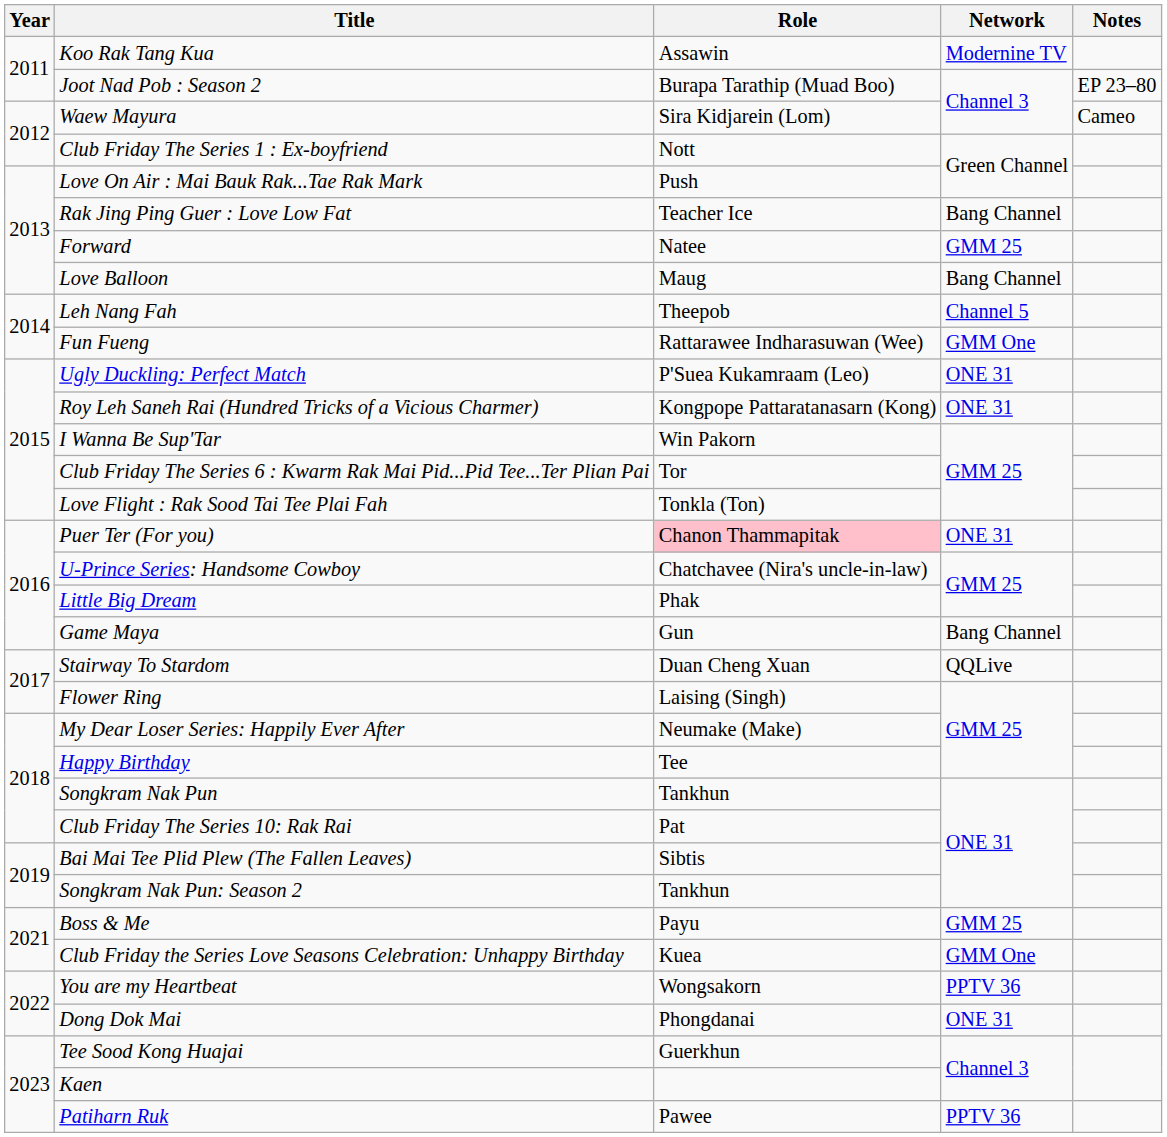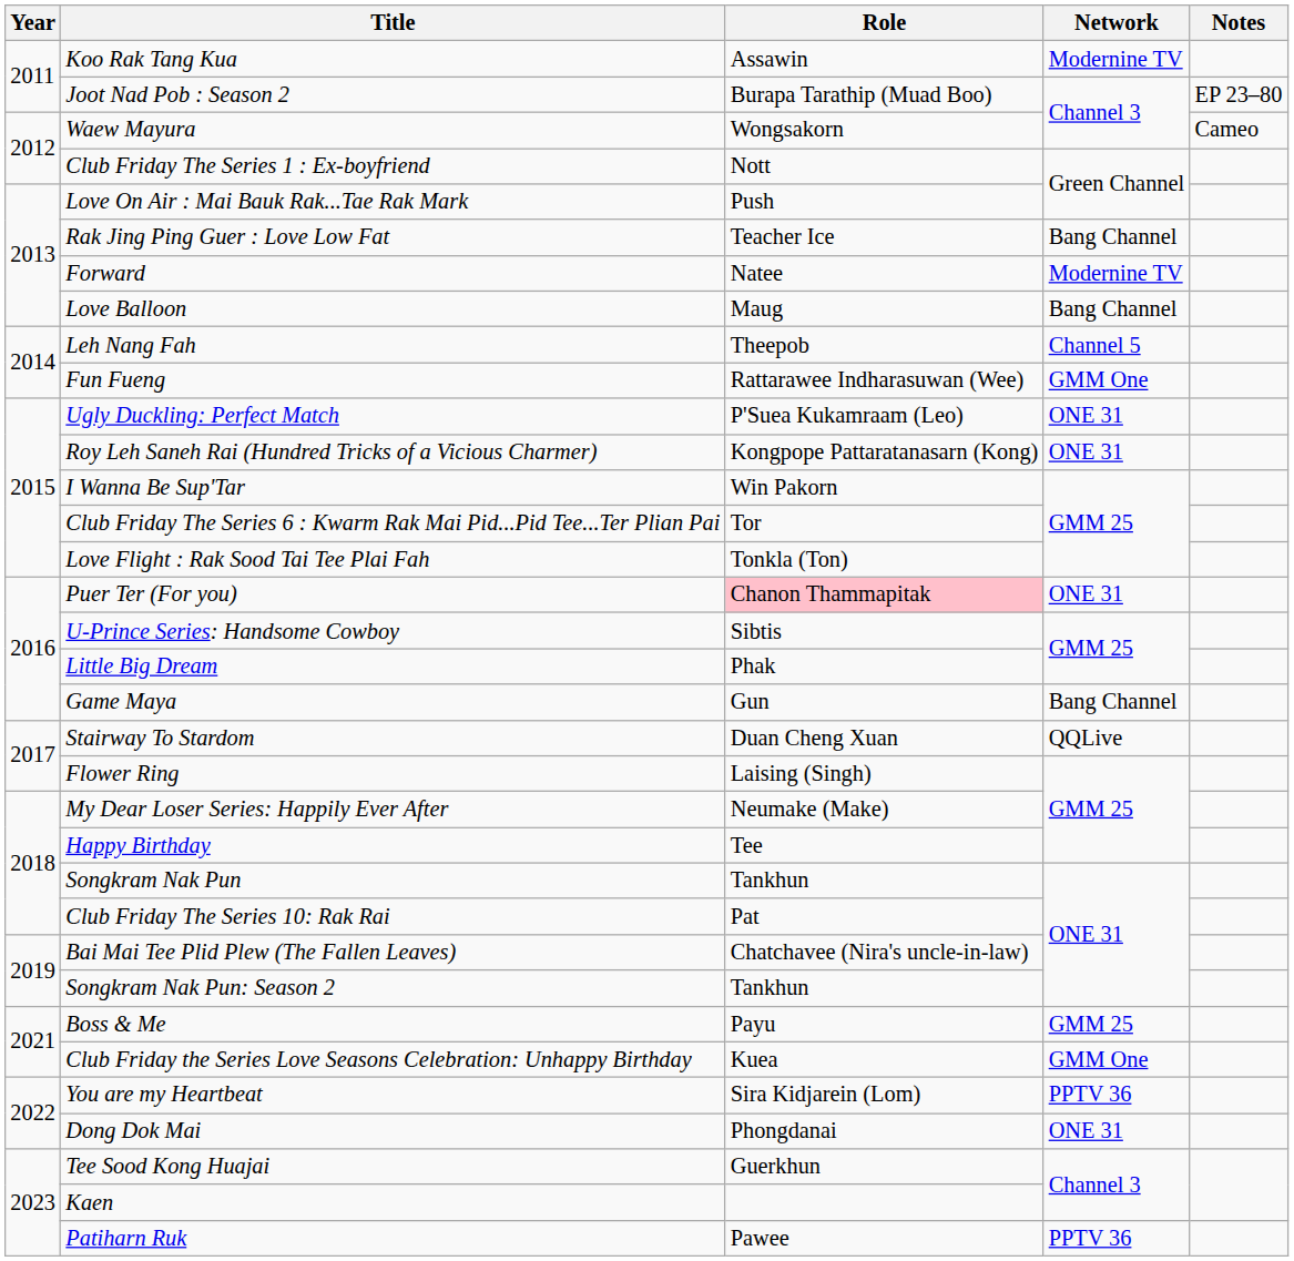 <table class="wikitable sortable">
 <tr>
 <th>Year</th>
 <th>Title</th>
 <th>Role</th>
 <th>Network</th>
 <th class="unsortable">Notes</th>
 </tr>
 <tr>
 <td rowspan="2">2011</td>
 <td><em>Koo Rak Tang Kua</em></td>
 <td>Assawin</td>
 <td><a href='#'>Modernine TV</a></td>
 <td></td>
 </tr>
 <tr>
 <td><em>Joot Nad Pob : Season 2</em></td>
 <td>Burapa Tarathip (Muad Boo)</td>
 <td rowspan="2"><a href='#'>Channel 3</a></td>
 <td>EP 23–80</td>
 </tr>
 <tr>
 <td rowspan="2">2012</td>
 <td><em>Waew Mayura</em></td>
-<td>Sira Kidjarein (Lom)</td>
+<td>Wongsakorn</td>
 <td>Cameo</td>
 </tr>
 <tr>
 <td><em>Club Friday The Series 1 : Ex-boyfriend</em></td>
 <td>Nott</td>
 <td rowspan="2">Green Channel</td>
 <td></td>
 </tr>
 <tr>
 <td rowspan="4">2013</td>
 <td><em>Love On Air : Mai Bauk Rak...Tae Rak Mark</em></td>
 <td>Push</td>
 <td></td>
 </tr>
 <tr>
 <td><em>Rak Jing Ping Guer : Love Low Fat</em></td>
 <td>Teacher Ice</td>
 <td>Bang Channel</td>
 <td></td>
 </tr>
 <tr>
 <td><em>Forward</em></td>
 <td>Natee</td>
-<td><a href='#'>GMM 25</a></td>
+<td><a href='#'>Modernine TV</a></td>
 <td></td>
 </tr>
 <tr>
 <td><em>Love Balloon</em></td>
 <td>Maug</td>
 <td>Bang Channel</td>
 <td></td>
 </tr>
 <tr>
 <td rowspan="2">2014</td>
 <td><em>Leh Nang Fah</em></td>
 <td>Theepob</td>
 <td><a href='#'>Channel 5</a></td>
 <td></td>
 </tr>
 <tr>
 <td><em>Fun Fueng</em></td>
 <td>Rattarawee Indharasuwan (Wee)</td>
 <td><a href='#'>GMM One</a></td>
 <td></td>
 </tr>
 <tr>
 <td rowspan="5">2015</td>
 <td><em><a href='#'>Ugly Duckling: Perfect Match</a></em></td>
 <td>P'Suea Kukamraam (Leo)</td>
 <td><a href='#'>ONE 31</a></td>
 <td></td>
 </tr>
 <tr>
 <td><em>Roy Leh Saneh Rai (Hundred Tricks of a Vicious Charmer)</em></td>
 <td>Kongpope Pattaratanasarn (Kong)</td>
 <td><a href='#'>ONE 31</a></td>
 <td></td>
 </tr>
 <tr>
 <td><em>I Wanna Be Sup'Tar</em></td>
 <td>Win Pakorn</td>
 <td rowspan="3"><a href='#'>GMM 25</a></td>
 <td></td>
 </tr>
 <tr>
 <td><em>Club Friday The Series 6 : Kwarm Rak Mai Pid...Pid Tee...Ter Plian Pai</em></td>
 <td>Tor</td>
 <td></td>
 </tr>
 <tr>
 <td><em>Love Flight : Rak Sood Tai Tee Plai Fah</em></td>
 <td>Tonkla (Ton)</td>
 <td></td>
 </tr>
 <tr>
 <td rowspan="4">2016</td>
 <td><em>Puer Ter (For you)</em></td>
 <td style="background: pink;">Chanon Thammapitak</td>
 <td><a href='#'>ONE 31</a></td>
 <td></td>
 </tr>
 <tr>
 <td><em><a href='#'>U-Prince Series</a>: Handsome Cowboy</em></td>
-<td>Chatchavee (Nira's uncle-in-law)</td>
+<td>Sibtis</td>
 <td rowspan="2"><a href='#'>GMM 25</a></td>
 <td></td>
 </tr>
 <tr>
 <td><em><a href='#'>Little Big Dream</a></em></td>
 <td>Phak</td>
 <td></td>
 </tr>
 <tr>
 <td><em>Game Maya</em></td>
 <td>Gun</td>
 <td>Bang Channel</td>
 <td></td>
 </tr>
 <tr>
 <td rowspan="2">2017</td>
 <td><em>Stairway To Stardom</em></td>
 <td>Duan Cheng Xuan</td>
 <td>QQLive</td>
 <td></td>
 </tr>
 <tr>
 <td><em>Flower Ring</em></td>
 <td>Laising (Singh)</td>
 <td rowspan="3"><a href='#'>GMM 25</a></td>
 <td></td>
 </tr>
 <tr>
 <td rowspan="4">2018</td>
 <td><em>My Dear Loser Series: Happily Ever After</em></td>
 <td>Neumake (Make)</td>
 <td></td>
 </tr>
 <tr>
 <td><em><a href='#'>Happy Birthday</a></em></td>
 <td>Tee</td>
 <td></td>
 </tr>
 <tr>
 <td><em>Songkram Nak Pun</em></td>
 <td>Tankhun</td>
 <td rowspan="4"><a href='#'>ONE 31</a></td>
 <td></td>
 </tr>
 <tr>
 <td><em>Club Friday The Series 10: Rak Rai</em></td>
 <td>Pat</td>
 <td></td>
 </tr>
 <tr>
 <td rowspan="2">2019</td>
 <td><em>Bai Mai Tee Plid Plew (The Fallen Leaves)</em></td>
-<td>Sibtis</td>
+<td>Chatchavee (Nira's uncle-in-law)</td>
 <td></td>
 </tr>
 <tr>
 <td><em>Songkram Nak Pun: Season 2</em></td>
 <td>Tankhun</td>
 </tr>
 <tr>
 <td rowspan="2">2021</td>
 <td><em>Boss & Me</em></td>
 <td>Payu</td>
 <td><a href='#'>GMM 25</a></td>
 <td></td>
 </tr>
 <tr>
 <td><em>Club Friday the Series Love Seasons Celebration: Unhappy Birthday</em></td>
 <td>Kuea</td>
 <td><a href='#'>GMM One</a></td>
 <td></td>
 </tr>
 <tr>
 <td rowspan="2">2022</td>
 <td><em>You are my Heartbeat</em></td>
-<td>Wongsakorn</td>
+<td>Sira Kidjarein (Lom)</td>
 <td><a href='#'>PPTV 36</a></td>
 <td></td>
 </tr>
 <tr>
 <td><em>Dong Dok Mai</em></td>
 <td>Phongdanai</td>
 <td><a href='#'>ONE 31</a></td>
 <td></td>
 </tr>
 <tr>
 <td rowspan="3">2023</td>
 <td><em>Tee Sood Kong Huajai</em></td>
 <td>Guerkhun</td>
 <td rowspan="2"><a href='#'>Channel 3</a></td>
 </tr>
 <tr>
 <td><em>Kaen</em></td>
 <td></td>
 </tr>
 <tr>
 <td><em><a href='#'>Patiharn Ruk</a> </em></td>
 <td>Pawee</td>
 <td><a href='#'>PPTV 36</a></td>
 <td></td>
 </tr>
 </table>
